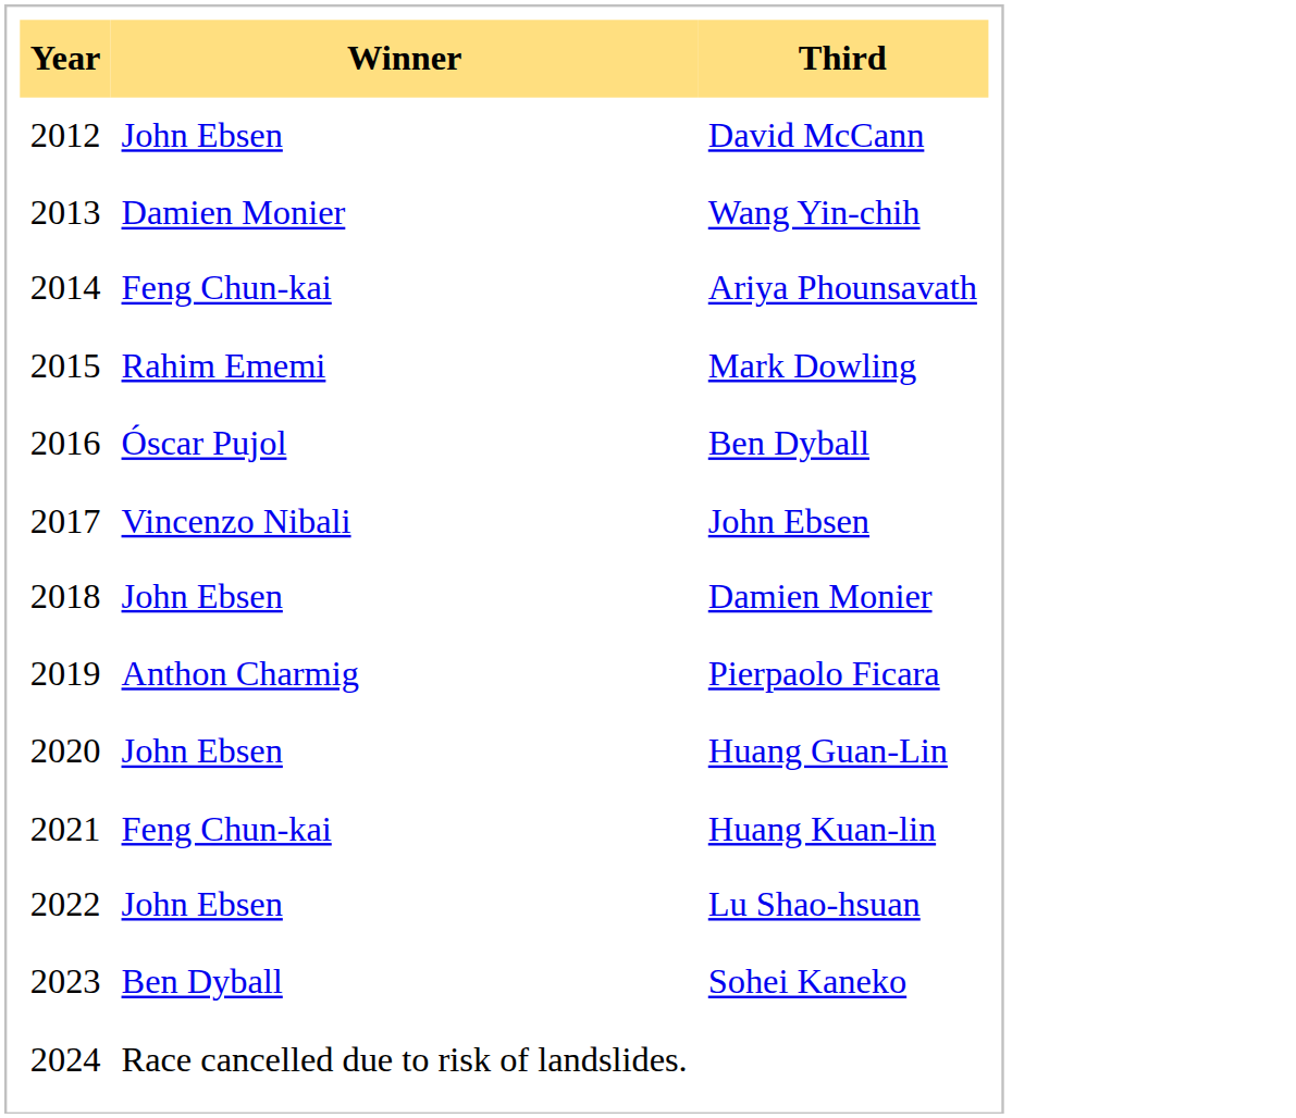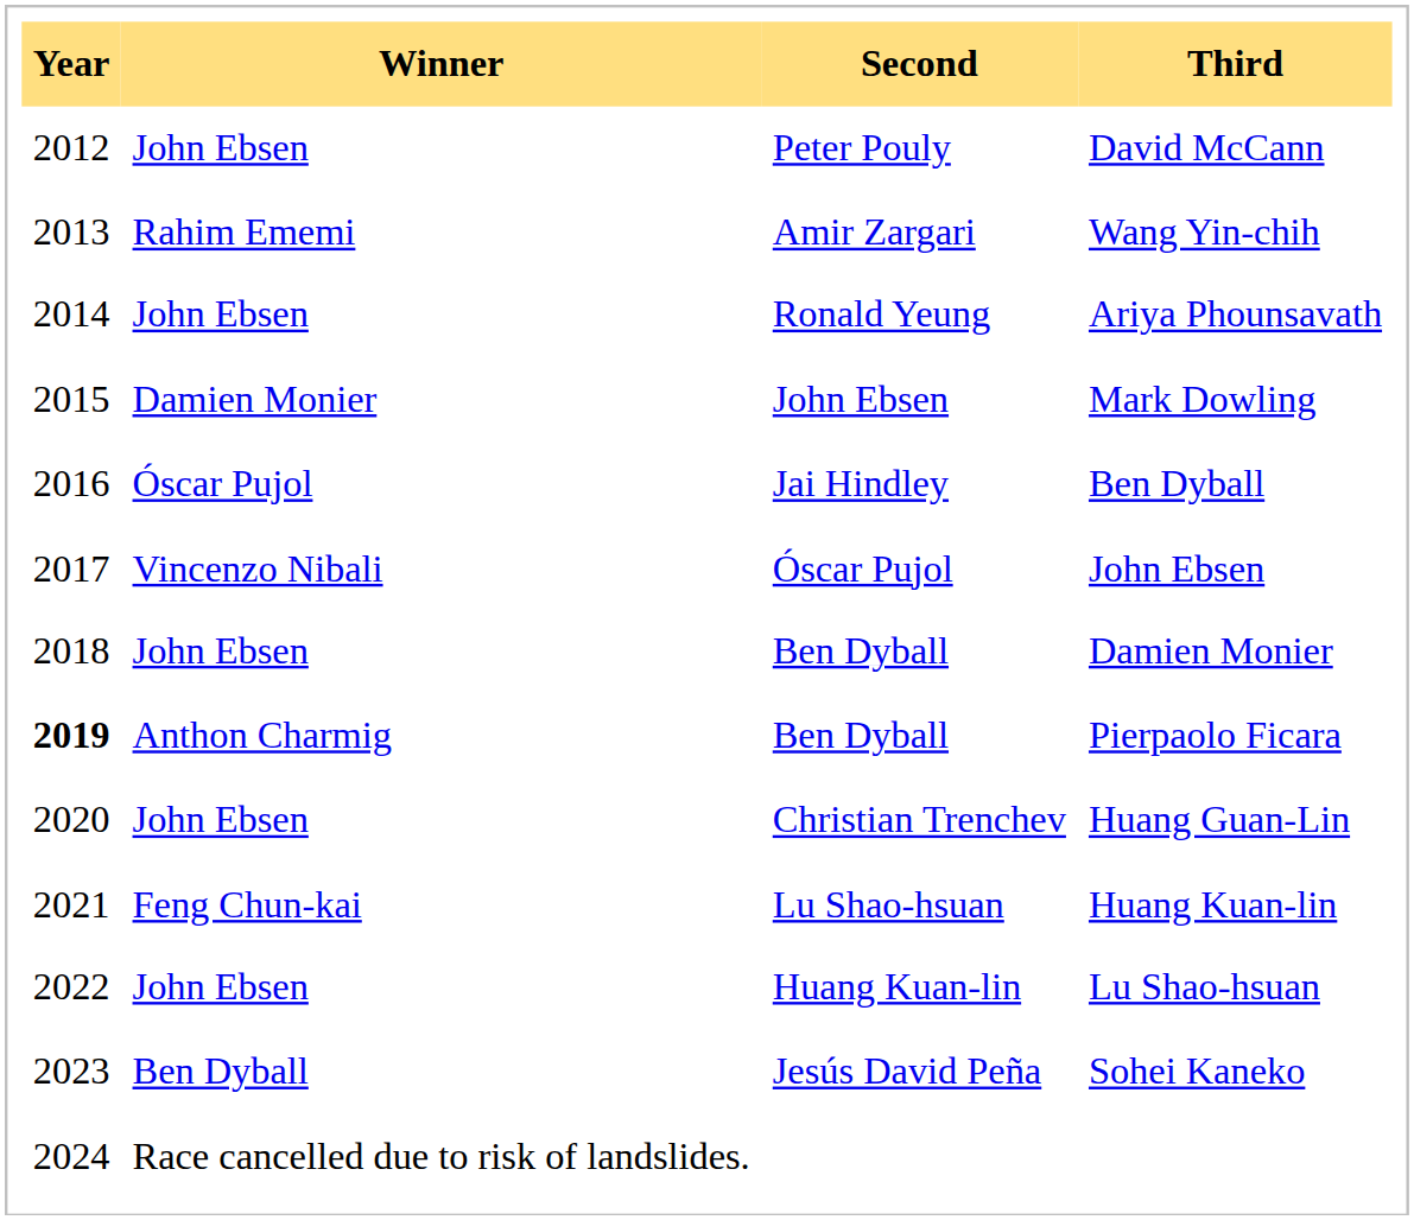 <table cellpadding="4" cellspacing="0"  style="border: 1px solid silver; color: black; margin: 0 0 0.5em 0; background-color: white; padding: 5px; text-align: left; font-size:85%; vertical-align: top; line-height:1.6em;">
 <tr>
 <th scope=col; align="center" bgcolor="FFDF80">Year</th>
 <th scope=col; align="center" bgcolor="FFDF80">Winner</th>
+<th scope=col; align="center" bgcolor="FFDF80">Second</th>
 <th scope=col; align="center" bgcolor="FFDF80">Third</th>
 </tr>
 <tr>
 <td>2012</td>
 <td> <a href='#'>John Ebsen</a></td>
+<td> <a href='#'>Peter Pouly</a></td>
 <td> <a href='#'>David McCann</a></td>
 </tr>
 <tr>
 <td>2013</td>
-<td> <a href='#'>Damien Monier</a></td>
+<td> <a href='#'>Rahim Ememi</a></td>
+<td> <a href='#'>Amir Zargari</a></td>
 <td> <a href='#'>Wang Yin-chih</a></td>
 </tr>
 <tr>
 <td>2014</td>
-<td> <a href='#'>Feng Chun-kai</a></td>
+<td> <a href='#'>John Ebsen</a></td>
+<td> <a href='#'>Ronald Yeung</a></td>
 <td> <a href='#'>Ariya Phounsavath</a></td>
 </tr>
 <tr>
 <td>2015</td>
-<td> <a href='#'>Rahim Ememi</a></td>
+<td> <a href='#'>Damien Monier</a></td>
+<td> <a href='#'>John Ebsen</a></td>
 <td> <a href='#'>Mark Dowling</a></td>
 </tr>
 <tr>
 <td>2016</td>
 <td> <a href='#'>Óscar Pujol</a></td>
+<td> <a href='#'>Jai Hindley</a></td>
 <td> <a href='#'>Ben Dyball</a></td>
 </tr>
 <tr>
 <td>2017</td>
 <td> <a href='#'>Vincenzo Nibali</a></td>
+<td> <a href='#'>Óscar Pujol</a></td>
 <td> <a href='#'>John Ebsen</a></td>
 </tr>
 <tr>
 <td>2018</td>
 <td> <a href='#'>John Ebsen</a></td>
+<td> <a href='#'>Ben Dyball</a></td>
 <td> <a href='#'>Damien Monier</a></td>
 </tr>
 <tr>
-<td>2019</td>
+<td><strong>2019</strong></td>
 <td> <a href='#'>Anthon Charmig</a></td>
+<td> <a href='#'>Ben Dyball</a></td>
 <td> <a href='#'>Pierpaolo Ficara</a></td>
 </tr>
 <tr>
 <td>2020</td>
 <td> <a href='#'>John Ebsen</a></td>
+<td> <a href='#'>Christian Trenchev</a></td>
 <td> <a href='#'>Huang Guan-Lin</a></td>
 </tr>
 <tr>
 <td>2021</td>
 <td> <a href='#'>Feng Chun-kai</a></td>
+<td> <a href='#'>Lu Shao-hsuan</a></td>
 <td> <a href='#'>Huang Kuan-lin</a></td>
 </tr>
 <tr>
 <td>2022</td>
 <td> <a href='#'>John Ebsen</a></td>
+<td> <a href='#'>Huang Kuan-lin</a></td>
 <td> <a href='#'>Lu Shao-hsuan</a></td>
 </tr>
 <tr>
 <td>2023</td>
 <td> <a href='#'>Ben Dyball</a></td>
+<td> <a href='#'>Jesús David Peña</a></td>
 <td> <a href='#'>Sohei Kaneko</a></td>
 </tr>
 <tr>
 <td>2024</td>
 <td>Race cancelled due to risk of landslides.</td>
 <td></td>
+<td></td>
 </tr>
 </table>
